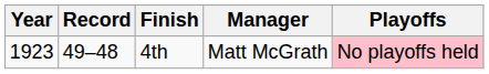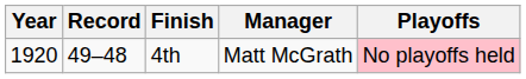 <table class=wikitable>
 <tr>
 <th>Year</th>
 <th>Record</th>
 <th>Finish</th>
 <th>Manager</th>
 <th>Playoffs</th>
 </tr>
 <tr>
-<td>1923</td>
+<td>1920</td>
 <td>49–48</td>
 <td>4th</td>
 <td>Matt McGrath</td>
 <td style="background: pink;">No playoffs held</td>
 </tr>
 </table>
